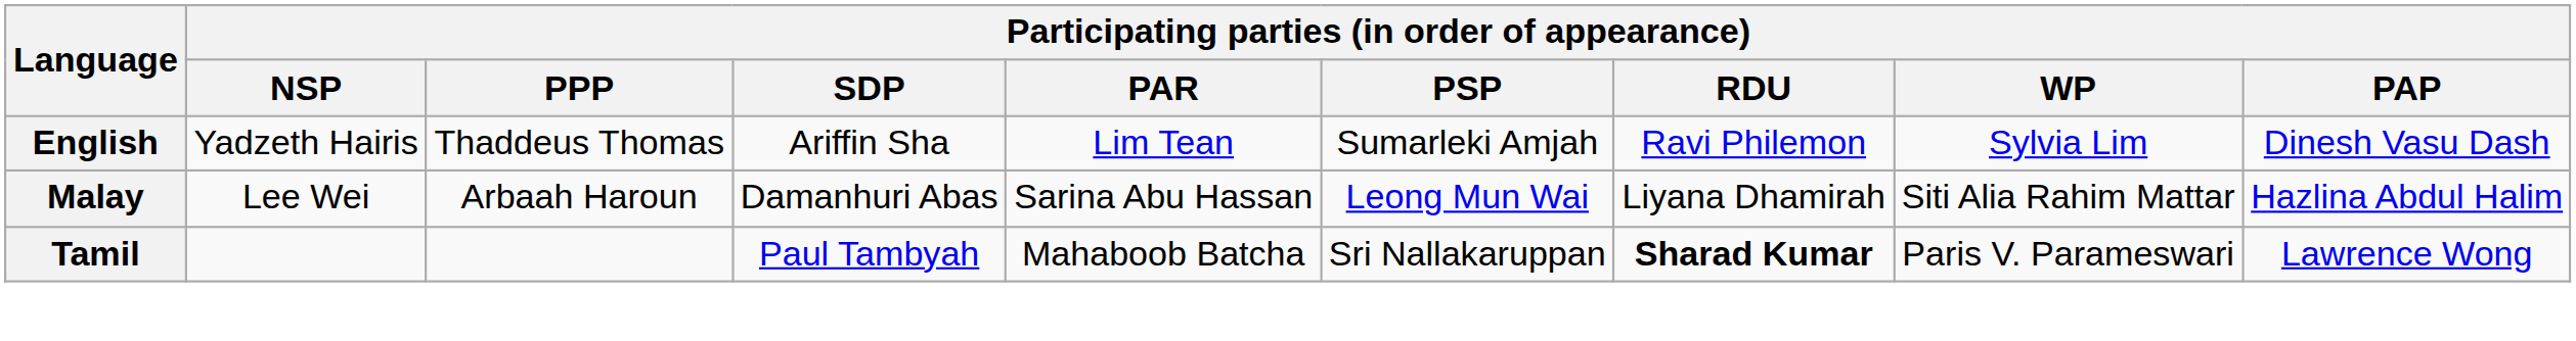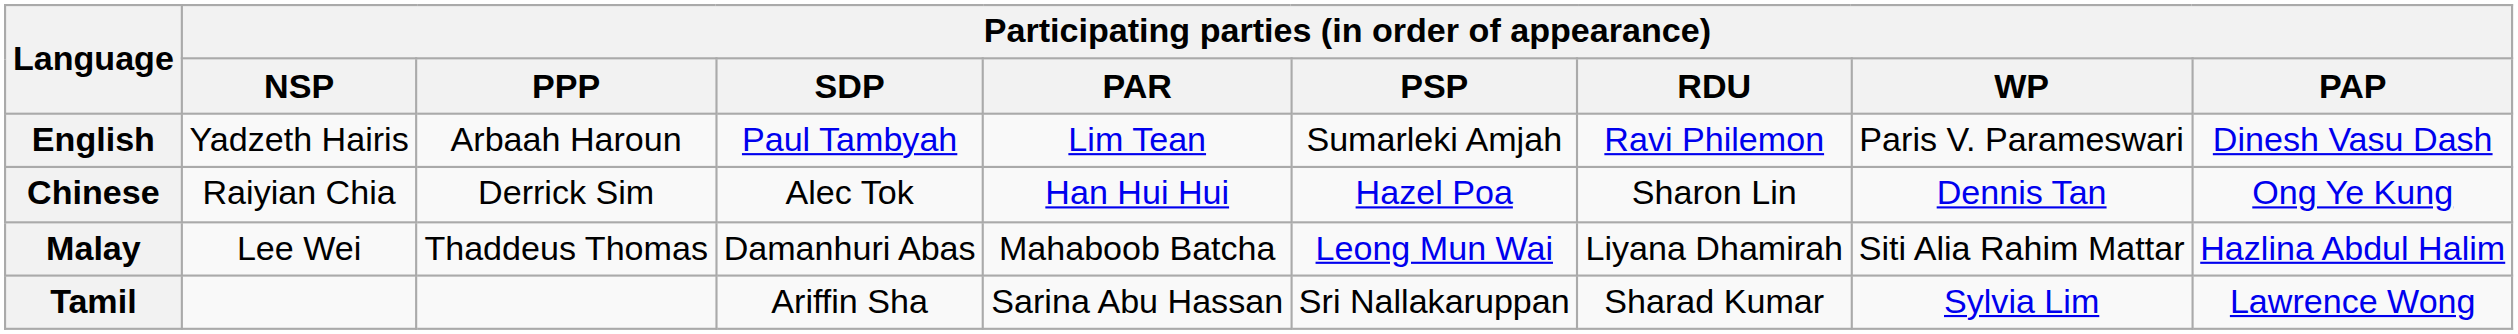 <table class="wikitable" style="text-align: center">
 <tr>
 <th rowspan=2>Language</th>
 <th Colspan=8>Participating parties (in order of appearance)</th>
 </tr>
 <tr>
 <th>NSP</th>
 <th>PPP</th>
 <th>SDP</th>
 <th>PAR</th>
 <th>PSP</th>
 <th>RDU</th>
 <th>WP</th>
 <th>PAP</th>
 </tr>
 <tr>
 <th>English</th>
 <td>Yadzeth Hairis</td>
-<td>Thaddeus Thomas</td>
-<td>Ariffin Sha</td>
+<td>Arbaah Haroun</td>
+<td><a href='#'>Paul Tambyah</a></td>
 <td><a href='#'>Lim Tean</a></td>
 <td>Sumarleki Amjah</td>
 <td><a href='#'>Ravi Philemon</a></td>
-<td><a href='#'>Sylvia Lim</a></td>
+<td>Paris V. Parameswari</td>
 <td><a href='#'>Dinesh Vasu Dash</a></td>
+</tr>
+<tr>
+<th>Chinese</th>
+<td>Raiyian Chia</td>
+<td>Derrick Sim</td>
+<td>Alec Tok</td>
+<td><a href='#'>Han Hui Hui</a></td>
+<td><a href='#'>Hazel Poa</a></td>
+<td>Sharon Lin</td>
+<td><a href='#'>Dennis Tan</a></td>
+<td><a href='#'>Ong Ye Kung</a></td>
 </tr>
 <tr>
 <th>Malay</th>
 <td>Lee Wei</td>
-<td>Arbaah Haroun</td>
+<td>Thaddeus Thomas</td>
 <td>Damanhuri Abas</td>
-<td>Sarina Abu Hassan</td>
+<td>Mahaboob Batcha</td>
 <td><a href='#'>Leong Mun Wai</a></td>
 <td>Liyana Dhamirah</td>
 <td>Siti Alia Rahim Mattar</td>
 <td><a href='#'>Hazlina Abdul Halim</a></td>
 </tr>
 <tr>
 <th>Tamil</th>
 <td></td>
 <td></td>
-<td><a href='#'>Paul Tambyah</a></td>
-<td>Mahaboob Batcha</td>
+<td>Ariffin Sha</td>
+<td>Sarina Abu Hassan</td>
 <td>Sri Nallakaruppan</td>
-<td><strong>Sharad Kumar</strong></td>
-<td>Paris V. Parameswari</td>
+<td>Sharad Kumar</td>
+<td><a href='#'>Sylvia Lim</a></td>
 <td><a href='#'>Lawrence Wong</a></td>
 </tr>
 </table>
